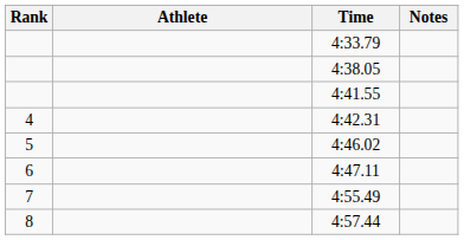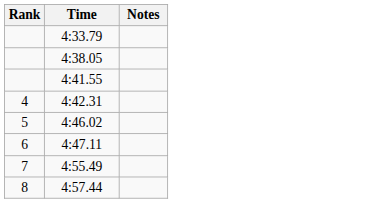 <table class="wikitable" style="text-align:center">
 <tr>
 <th width=40>Rank</th>
-<th width=250>Athlete</th>
 <th width=80>Time</th>
 <th width=50>Notes</th>
 </tr>
 <tr>
 <td></td>
-<td align=left></td>
 <td>4:33.79</td>
 <td></td>
 </tr>
 <tr>
 <td></td>
-<td align=left></td>
 <td>4:38.05</td>
 <td></td>
 </tr>
 <tr>
 <td></td>
-<td align=left></td>
 <td>4:41.55</td>
 <td></td>
 </tr>
 <tr>
 <td>4</td>
-<td align=left></td>
 <td>4:42.31</td>
 <td></td>
 </tr>
 <tr>
 <td>5</td>
-<td align=left></td>
 <td>4:46.02</td>
 <td></td>
 </tr>
 <tr>
 <td>6</td>
-<td align=left></td>
 <td>4:47.11</td>
 <td></td>
 </tr>
 <tr>
 <td>7</td>
-<td align=left></td>
 <td>4:55.49</td>
 <td></td>
 </tr>
 <tr>
 <td>8</td>
-<td align=left></td>
 <td>4:57.44</td>
 <td></td>
 </tr>
 </table>
